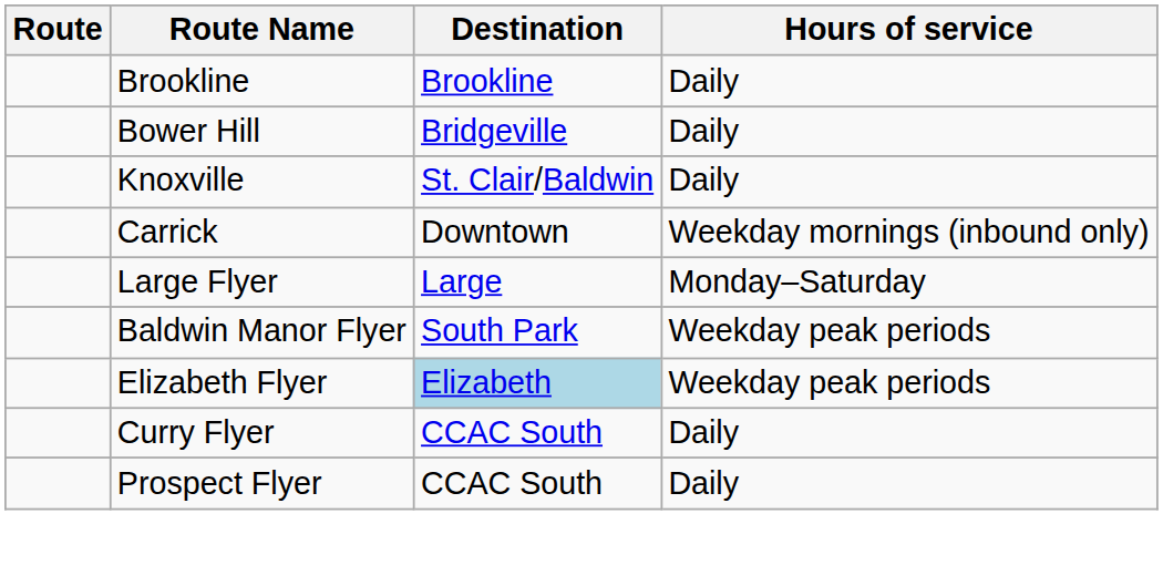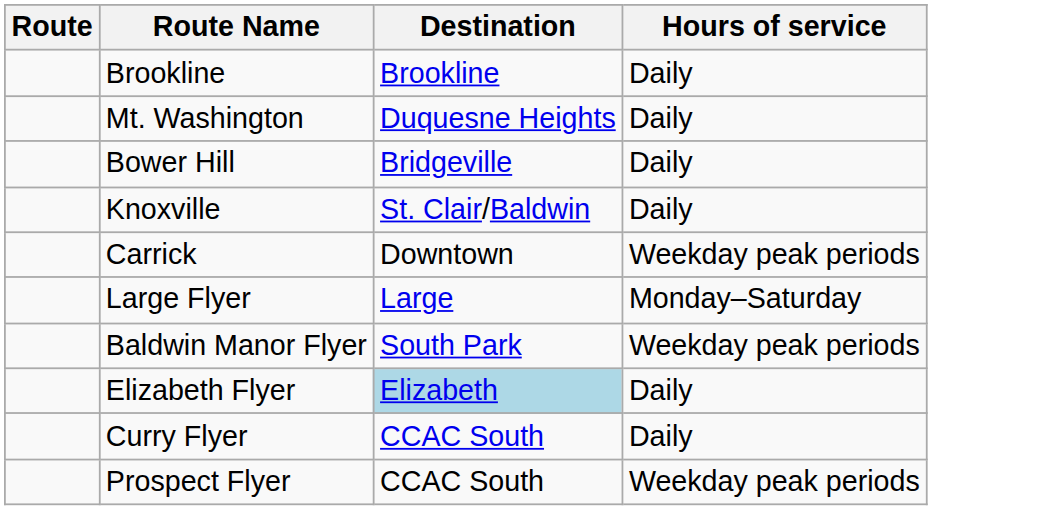 <table class="wikitable">
 <tr>
 <th>Route</th>
 <th>Route Name</th>
 <th>Destination</th>
 <th>Hours of service</th>
 </tr>
 <tr>
 <td></td>
 <td>Brookline</td>
 <td><a href='#'>Brookline</a></td>
+<td>Daily</td>
+</tr>
+<tr>
+<td></td>
+<td>Mt. Washington</td>
+<td><a href='#'>Duquesne Heights</a></td>
 <td>Daily</td>
 </tr>
 <tr>
 <td></td>
 <td>Bower Hill</td>
 <td><a href='#'>Bridgeville</a></td>
 <td>Daily</td>
 </tr>
 <tr>
 <td></td>
 <td>Knoxville</td>
 <td><a href='#'>St. Clair</a>/<a href='#'>Baldwin</a></td>
 <td>Daily</td>
 </tr>
 <tr>
 <td></td>
 <td>Carrick</td>
 <td>Downtown</td>
-<td>Weekday mornings (inbound only)</td>
+<td>Weekday peak periods</td>
 </tr>
 <tr>
 <td></td>
 <td>Large Flyer</td>
 <td><a href='#'>Large</a></td>
 <td>Monday–Saturday</td>
 </tr>
 <tr>
 <td></td>
 <td>Baldwin Manor Flyer</td>
 <td><a href='#'>South Park</a></td>
 <td>Weekday peak periods</td>
 </tr>
 <tr>
 <td></td>
 <td>Elizabeth Flyer</td>
 <td style="background: lightblue;"><a href='#'>Elizabeth</a></td>
-<td>Weekday peak periods</td>
+<td>Daily</td>
 </tr>
 <tr>
 <td></td>
 <td>Curry Flyer</td>
 <td><a href='#'>CCAC South</a></td>
 <td>Daily</td>
 </tr>
 <tr>
 <td></td>
 <td>Prospect Flyer</td>
 <td>CCAC South</td>
-<td>Daily</td>
+<td>Weekday peak periods</td>
 </tr>
 </table>
